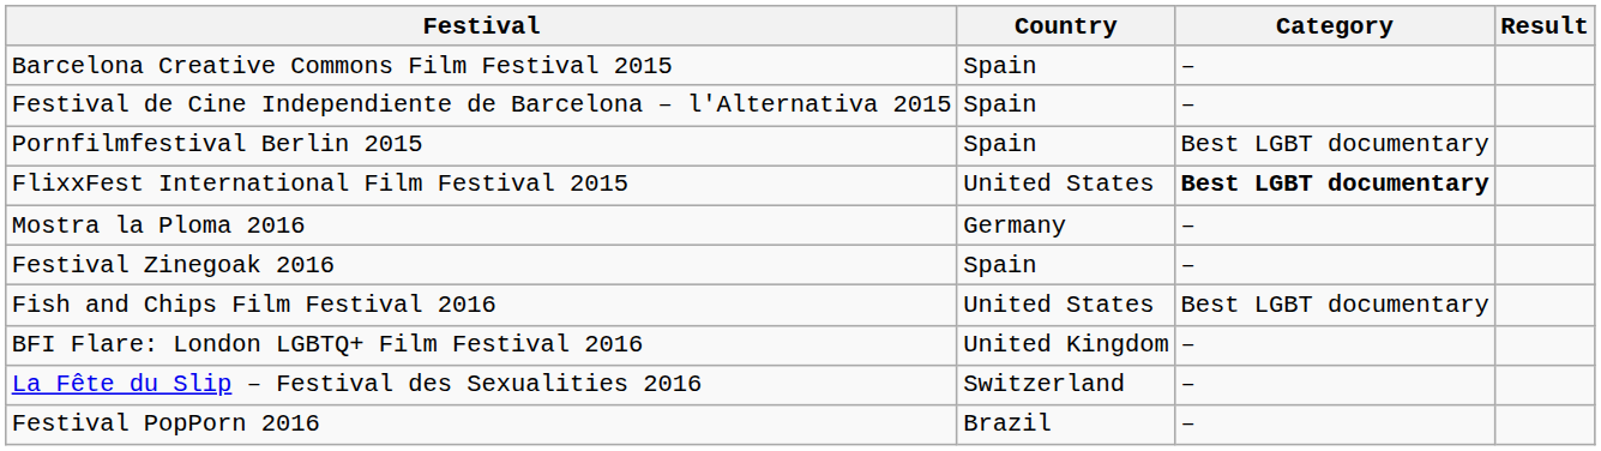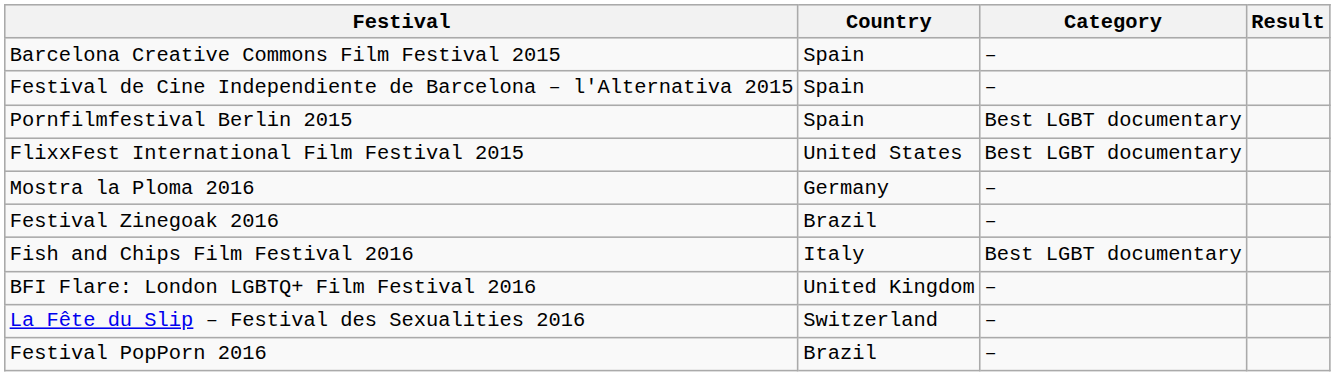 <table class="wikitable">
 <tr>
 <th>Festival</th>
 <th>Country</th>
 <th>Category</th>
 <th>Result</th>
 </tr>
 <tr>
 <td>Barcelona Creative Commons Film Festival 2015</td>
 <td>Spain</td>
 <td>–</td>
 <td></td>
 </tr>
 <tr>
 <td>Festival de Cine Independiente de Barcelona – l'Alternativa 2015</td>
 <td>Spain</td>
 <td>–</td>
 <td></td>
 </tr>
 <tr>
 <td>Pornfilmfestival Berlin 2015</td>
 <td>Spain</td>
 <td>Best LGBT documentary</td>
 <td></td>
 </tr>
 <tr>
 <td>FlixxFest International Film Festival 2015</td>
 <td>United States</td>
-<td><strong>Best LGBT documentary</strong></td>
+<td>Best LGBT documentary</td>
 <td></td>
 </tr>
 <tr>
 <td>Mostra la Ploma 2016</td>
 <td>Germany</td>
 <td>–</td>
 <td></td>
 </tr>
 <tr>
 <td>Festival Zinegoak 2016</td>
-<td>Spain</td>
+<td>Brazil</td>
 <td>–</td>
 <td></td>
 </tr>
 <tr>
 <td>Fish and Chips Film Festival 2016</td>
-<td>United States</td>
+<td>Italy</td>
 <td>Best LGBT documentary</td>
 <td></td>
 </tr>
 <tr>
 <td>BFI Flare: London LGBTQ+ Film Festival 2016</td>
 <td>United Kingdom</td>
 <td>–</td>
 <td></td>
 </tr>
 <tr>
 <td><a href='#'>La Fête du Slip</a> – Festival des Sexualities 2016</td>
 <td>Switzerland</td>
 <td>–</td>
 <td></td>
 </tr>
 <tr>
 <td>Festival PopPorn 2016</td>
 <td>Brazil</td>
 <td>–</td>
 <td></td>
 </tr>
 </table>
